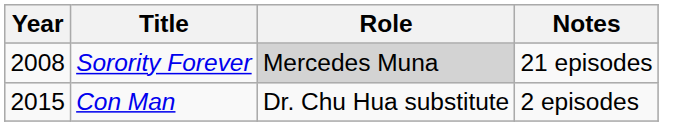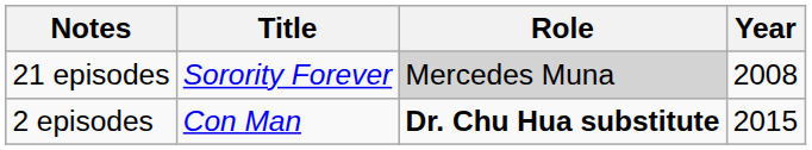 <table class="wikitable sortable">
 <tr>
-<th>Year</th>
+<th class="unsortable">Notes</th>
 <th>Title</th>
 <th>Role</th>
-<th class="unsortable">Notes</th>
+<th>Year</th>
 </tr>
 <tr>
-<td>2008</td>
+<td>21 episodes</td>
 <td><em><a href='#'>Sorority Forever</a></em></td>
 <td style="background: lightgrey;">Mercedes Muna</td>
-<td>21 episodes</td>
+<td>2008</td>
 </tr>
 <tr>
+<td>2 episodes</td>
+<td><em><a href='#'>Con Man</a></em></td>
+<td><strong>Dr. Chu Hua substitute</strong></td>
 <td>2015</td>
-<td><em><a href='#'>Con Man</a></em></td>
-<td>Dr. Chu Hua substitute</td>
-<td>2 episodes</td>
 </tr>
 </table>
